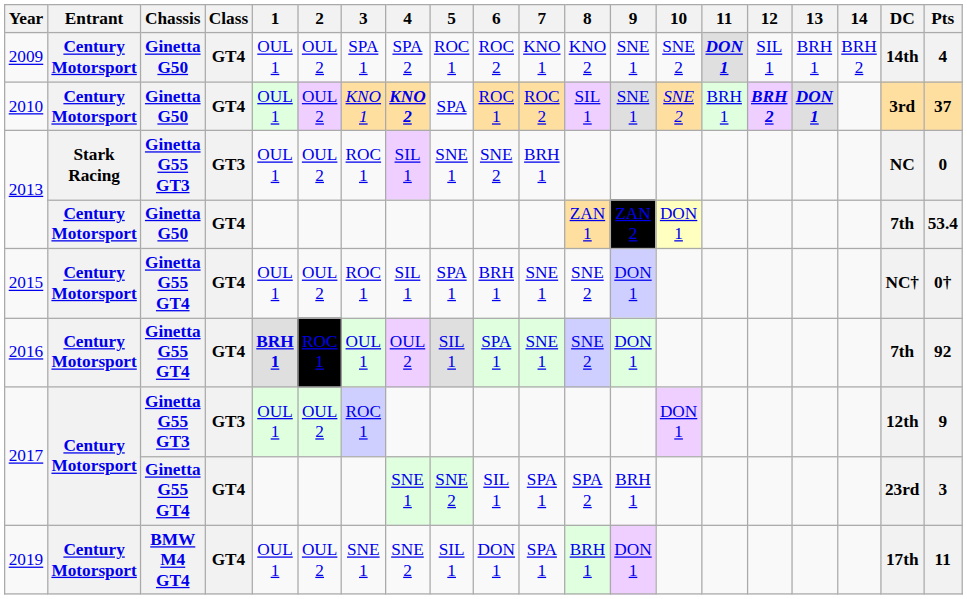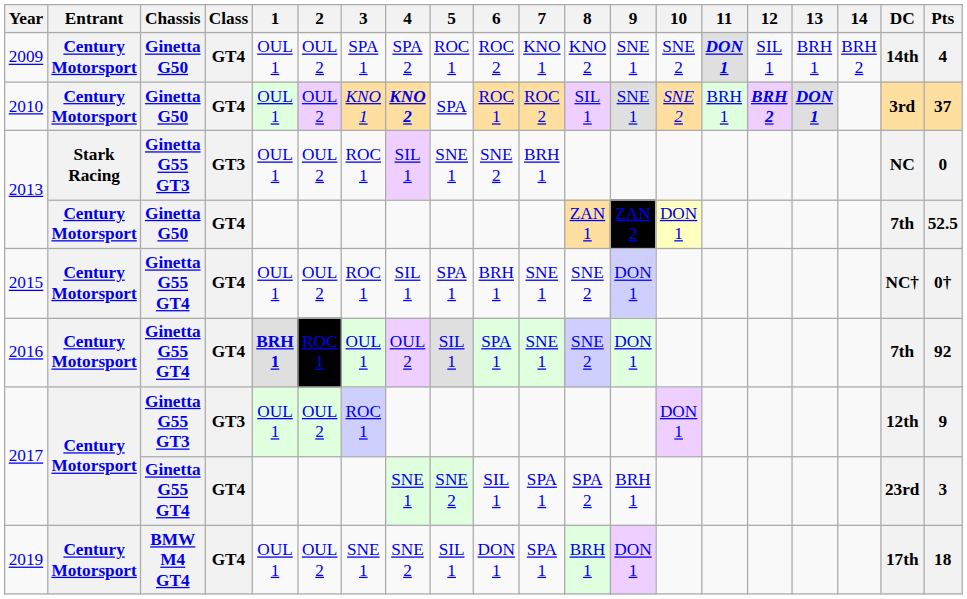 <table class="wikitable" style="text-align:center; font-size:85%">
 <tr>
 <th>Year</th>
 <th>Entrant</th>
 <th>Chassis</th>
 <th>Class</th>
 <th>1</th>
 <th>2</th>
 <th>3</th>
 <th>4</th>
 <th>5</th>
 <th>6</th>
 <th>7</th>
 <th>8</th>
 <th>9</th>
 <th>10</th>
 <th>11</th>
 <th>12</th>
 <th>13</th>
 <th>14</th>
 <th>DC</th>
 <th>Pts</th>
 </tr>
 <tr>
 <td><a href='#'>2009</a></td>
 <th><a href='#'>Century Motorsport</a></th>
 <th><a href='#'>Ginetta G50</a></th>
 <th>GT4</th>
 <td><a href='#'>OUL<br>1</a></td>
 <td><a href='#'>OUL<br>2</a></td>
 <td><a href='#'>SPA<br>1</a></td>
 <td><a href='#'>SPA<br>2</a></td>
 <td><a href='#'>ROC<br>1</a></td>
 <td><a href='#'>ROC<br>2</a></td>
 <td><a href='#'>KNO<br>1</a></td>
 <td><a href='#'>KNO<br>2</a></td>
 <td><a href='#'>SNE<br>1</a></td>
 <td><a href='#'>SNE<br>2</a></td>
 <td style="background:#DFDFDF;"><strong><em><a href='#'>DON<br>1</a></em></strong><br></td>
 <td><a href='#'>SIL<br>1</a></td>
 <td><a href='#'>BRH<br>1</a></td>
 <td><a href='#'>BRH<br>2</a></td>
 <th>14th</th>
 <th>4</th>
 </tr>
 <tr>
 <td><a href='#'>2010</a></td>
 <th><a href='#'>Century Motorsport</a></th>
 <th><a href='#'>Ginetta G50</a></th>
 <th>GT4</th>
 <td style="background:#DFFFDF;"><a href='#'>OUL<br>1</a><br></td>
 <td style="background:#EFCFFF;"><a href='#'>OUL<br>2</a><br></td>
 <td style="background:#FFDF9F;"><em><a href='#'>KNO<br>1</a></em><br></td>
 <td style="background:#FFDF9F;"><strong><em><a href='#'>KNO<br>2</a></em></strong><br></td>
 <td><a href='#'>SPA</a></td>
 <td style="background:#FFDF9F;"><a href='#'>ROC<br>1</a><br></td>
 <td style="background:#FFDF9F;"><a href='#'>ROC<br>2</a><br></td>
 <td style="background:#EFCFFF;"><a href='#'>SIL<br>1</a><br></td>
 <td style="background:#DFDFDF;"><a href='#'>SNE<br>1</a><br></td>
 <td style="background:#FFDF9F;"><em><a href='#'>SNE<br>2</a></em><br></td>
 <td style="background:#DFFFDF;"><a href='#'>BRH<br>1</a><br></td>
 <td style="background:#EFCFFF;"><strong><em><a href='#'>BRH<br>2</a></em></strong><br></td>
 <td style="background:#DFDFDF;"><strong><em><a href='#'>DON<br>1</a></em></strong><br></td>
 <td></td>
 <th style="background:#FFDF9F;">3rd</th>
 <th style="background:#FFDF9F;">37</th>
 </tr>
 <tr>
 <td rowspan=2><a href='#'>2013</a></td>
 <th>Stark Racing</th>
 <th><a href='#'>Ginetta G55 GT3</a></th>
 <th>GT3</th>
 <td><a href='#'>OUL<br>1</a></td>
 <td><a href='#'>OUL<br>2</a></td>
 <td><a href='#'>ROC<br>1</a></td>
 <td style="background:#EFCFFF;"><a href='#'>SIL<br>1</a><br></td>
 <td><a href='#'>SNE<br>1</a></td>
 <td><a href='#'>SNE<br>2</a></td>
 <td><a href='#'>BRH<br>1</a></td>
 <td></td>
 <td></td>
 <td></td>
 <td></td>
 <td></td>
 <td></td>
 <td></td>
 <th>NC</th>
 <th>0</th>
 </tr>
 <tr>
 <th><a href='#'>Century Motorsport</a></th>
 <th><a href='#'>Ginetta G50</a></th>
 <th>GT4</th>
 <td></td>
 <td></td>
 <td></td>
 <td></td>
 <td></td>
 <td></td>
 <td></td>
 <td style="background:#FFDF9F;"><a href='#'>ZAN<br>1</a><br></td>
 <td style="background:#000000; color:white"><a href='#'><span>ZAN<br>2</span></a><br></td>
 <td style="background:#FFFFBF;"><a href='#'>DON<br>1</a><br></td>
 <td></td>
 <td></td>
 <td></td>
 <td></td>
 <th>7th</th>
-<th>53.4</th>
+<th>52.5</th>
 </tr>
 <tr>
 <td><a href='#'>2015</a></td>
 <th><a href='#'>Century Motorsport</a></th>
 <th><a href='#'>Ginetta G55 GT4</a></th>
 <th>GT4</th>
 <td><a href='#'>OUL<br>1</a></td>
 <td><a href='#'>OUL<br>2</a></td>
 <td><a href='#'>ROC<br>1</a></td>
 <td><a href='#'>SIL<br>1</a></td>
 <td><a href='#'>SPA<br>1</a></td>
 <td><a href='#'>BRH<br>1</a></td>
 <td><a href='#'>SNE<br>1</a></td>
 <td><a href='#'>SNE<br>2</a></td>
 <td style="background:#CFCFFF;"><a href='#'>DON<br>1</a><br></td>
 <td></td>
 <td></td>
 <td></td>
 <td></td>
 <td></td>
 <th>NC†</th>
 <th>0†</th>
 </tr>
 <tr>
 <td><a href='#'>2016</a></td>
 <th><a href='#'>Century Motorsport</a></th>
 <th><a href='#'>Ginetta G55 GT4</a></th>
 <th>GT4</th>
 <td style="background:#DFDFDF;"><strong><a href='#'>BRH<br>1</a></strong><br></td>
 <td style="background:#000000; color:white"><a href='#'><span>ROC<br>1</span></a><br></td>
 <td style="background:#DFFFDF;"><a href='#'>OUL<br>1</a><br></td>
 <td style="background:#EFCFFF;"><a href='#'>OUL<br>2</a><br></td>
 <td style="background:#DFDFDF;"><a href='#'>SIL<br>1</a><br></td>
 <td style="background:#DFFFDF;"><a href='#'>SPA<br>1</a><br></td>
 <td style="background:#DFFFDF;"><a href='#'>SNE<br>1</a><br></td>
 <td style="background:#CFCFFF;"><a href='#'>SNE<br>2</a><br></td>
 <td style="background:#DFFFDF;"><a href='#'>DON<br>1</a><br></td>
 <td></td>
 <td></td>
 <td></td>
 <td></td>
 <td></td>
 <th>7th</th>
 <th>92</th>
 </tr>
 <tr>
 <td rowspan=2><a href='#'>2017</a></td>
 <th rowspan=2><a href='#'>Century Motorsport</a></th>
 <th><a href='#'>Ginetta G55 GT3</a></th>
 <th>GT3</th>
 <td style="background:#DFFFDF;"><a href='#'>OUL<br>1</a><br></td>
 <td style="background:#DFFFDF;"><a href='#'>OUL<br>2</a><br></td>
 <td style="background:#CFCFFF;"><a href='#'>ROC<br>1</a><br></td>
 <td></td>
 <td></td>
 <td></td>
 <td></td>
 <td></td>
 <td></td>
 <td style="background:#EFCFFF;"><a href='#'>DON<br>1</a><br></td>
 <td></td>
 <td></td>
 <td></td>
 <td></td>
 <th>12th</th>
 <th>9</th>
 </tr>
 <tr>
 <th><a href='#'>Ginetta G55 GT4</a></th>
 <th>GT4</th>
 <td></td>
 <td></td>
 <td></td>
 <td style="background:#DFFFDF;"><a href='#'>SNE<br>1</a><br></td>
 <td style="background:#DFFFDF;"><a href='#'>SNE<br>2</a><br></td>
 <td><a href='#'>SIL<br>1</a></td>
 <td><a href='#'>SPA<br>1</a></td>
 <td><a href='#'>SPA<br>2</a></td>
 <td><a href='#'>BRH<br>1</a></td>
 <td></td>
 <td></td>
 <td></td>
 <td></td>
 <td></td>
 <th>23rd</th>
 <th>3</th>
 </tr>
 <tr>
 <td><a href='#'>2019</a></td>
 <th><a href='#'>Century Motorsport</a></th>
 <th><a href='#'>BMW M4 GT4</a></th>
 <th>GT4</th>
 <td><a href='#'>OUL<br>1</a></td>
 <td><a href='#'>OUL<br>2</a></td>
 <td><a href='#'>SNE<br>1</a></td>
 <td><a href='#'>SNE<br>2</a></td>
 <td><a href='#'>SIL<br>1</a></td>
 <td><a href='#'>DON<br>1</a></td>
 <td><a href='#'>SPA<br>1</a></td>
 <td style="background:#DFFFDF;"><a href='#'>BRH<br>1</a><br></td>
 <td style="background:#EFCFFF;"><a href='#'>DON<br>1</a><br></td>
 <td></td>
 <td></td>
 <td></td>
 <td></td>
 <td></td>
 <th>17th</th>
-<th>11</th>
+<th>18</th>
 </tr>
 </table>
